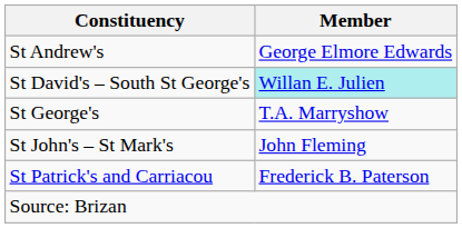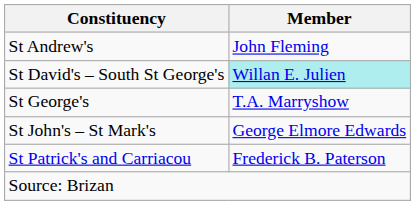 <table class=wikitable>
 <tr>
 <th>Constituency</th>
 <th>Member</th>
 </tr>
 <tr>
 <td>St Andrew's</td>
-<td><a href='#'>George Elmore Edwards</a></td>
+<td><a href='#'>John Fleming</a></td>
 </tr>
 <tr>
 <td>St David's – South St George's</td>
 <td style="background: paleturquoise;"><a href='#'>Willan E. Julien</a></td>
 </tr>
 <tr>
 <td>St George's</td>
 <td><a href='#'>T.A. Marryshow</a></td>
 </tr>
 <tr>
 <td>St John's – St Mark's</td>
-<td><a href='#'>John Fleming</a></td>
+<td><a href='#'>George Elmore Edwards</a></td>
 </tr>
 <tr>
 <td><a href='#'>St Patrick's and Carriacou</a></td>
 <td><a href='#'>Frederick B. Paterson</a></td>
 </tr>
 <tr>
 <td colspan=2>Source: Brizan</td>
 </tr>
 </table>
